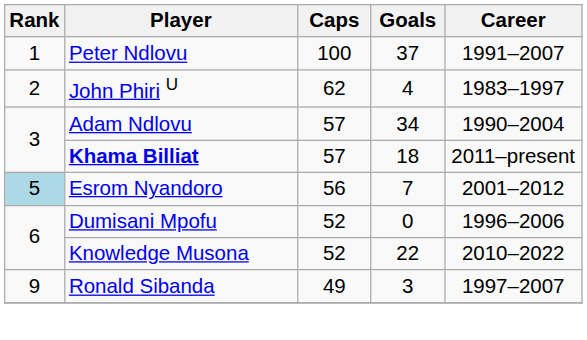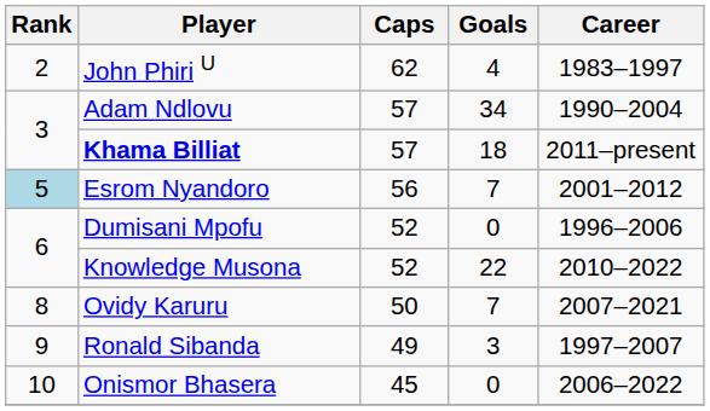 <table class="wikitable sortable" style="text-align:center;">
 <tr>
 <th width=30px>Rank</th>
 <th style="width:175px;">Player</th>
 <th width=50px>Caps</th>
 <th width=50px>Goals</th>
 <th style="width:100px;">Career</th>
-</tr>
-<tr>
-<td>1</td>
-<td align=left><a href='#'>Peter Ndlovu</a></td>
-<td>100</td>
-<td>37</td>
-<td>1991–2007</td>
 </tr>
 <tr>
 <td>2</td>
 <td align=left><a href='#'>John Phiri</a> <sup>U</sup></td>
 <td>62</td>
 <td>4</td>
 <td>1983–1997</td>
 </tr>
 <tr>
 <td rowspan=2>3</td>
 <td align=left><a href='#'>Adam Ndlovu</a></td>
 <td>57</td>
 <td>34</td>
 <td>1990–2004</td>
 </tr>
 <tr>
 <td align=left><strong><a href='#'>Khama Billiat</a></strong></td>
 <td>57</td>
 <td>18</td>
 <td>2011–present</td>
 </tr>
 <tr>
 <td style="background: lightblue;">5</td>
 <td align=left><a href='#'>Esrom Nyandoro</a></td>
 <td>56</td>
 <td>7</td>
 <td>2001–2012</td>
 </tr>
 <tr>
 <td rowspan=2>6</td>
 <td align=left><a href='#'>Dumisani Mpofu</a></td>
 <td>52</td>
 <td>0</td>
 <td>1996–2006</td>
 </tr>
 <tr>
 <td align=left><a href='#'>Knowledge Musona</a></td>
 <td>52</td>
 <td>22</td>
 <td>2010–2022</td>
 </tr>
 <tr>
+<td>8</td>
+<td align=left><a href='#'>Ovidy Karuru</a></td>
+<td>50</td>
+<td>7</td>
+<td>2007–2021</td>
+</tr>
+<tr>
 <td>9</td>
 <td align=left><a href='#'>Ronald Sibanda</a></td>
 <td>49</td>
 <td>3</td>
 <td>1997–2007</td>
 </tr>
 <tr>
+<td>10</td>
+<td align=left><a href='#'>Onismor Bhasera</a></td>
+<td>45</td>
+<td>0</td>
+<td>2006–2022</td>
+</tr>
+<tr>
 </tr>
 </table>
